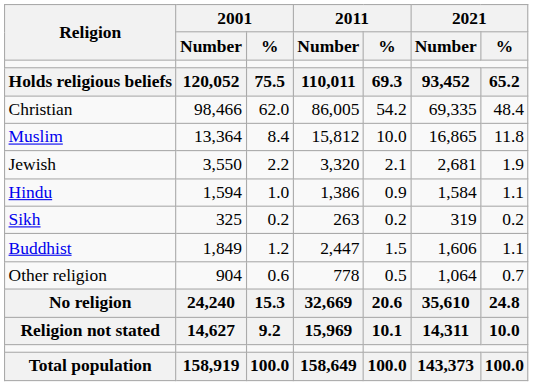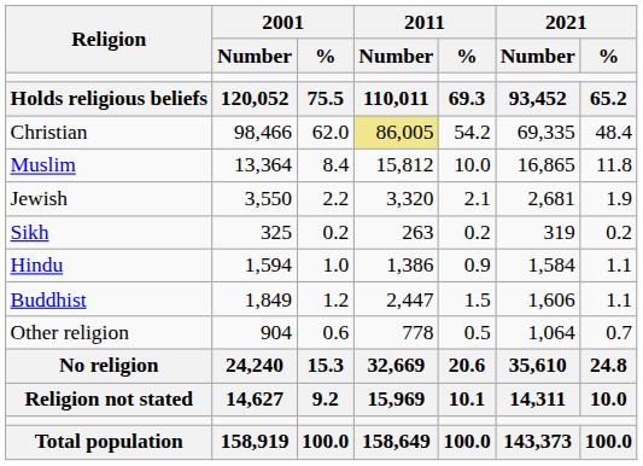 <table class="wikitable sortable mw-collapsible mw-collapsed">
 <tr>
 <th rowspan="2">Religion</th>
 <th colspan="2">2001</th>
 <th colspan="2">2011</th>
 <th colspan="2">2021</th>
 </tr>
 <tr>
 <th>Number</th>
 <th>%</th>
 <th>Number</th>
 <th>%</th>
 <th>Number</th>
 <th>%</th>
 </tr>
 <tr>
 <td></td>
 <td></td>
 <td></td>
 <td></td>
 <td></td>
 </tr>
 <tr>
 <th>Holds religious beliefs</th>
 <th>120,052</th>
 <th>75.5</th>
 <th>110,011</th>
 <th>69.3</th>
 <th>93,452</th>
 <th>65.2</th>
 </tr>
 <tr>
 <td>Christian</td>
 <td align="right">98,466</td>
 <td align="right">62.0</td>
-<td align="right">86,005</td>
+<td align="right" style="background: khaki;">86,005</td>
 <td align="right">54.2</td>
 <td align="right">69,335</td>
 <td align="right">48.4</td>
 </tr>
 <tr>
 <td><a href='#'>Muslim</a></td>
 <td align="right">13,364</td>
 <td align="right">8.4</td>
 <td align="right">15,812</td>
 <td align="right">10.0</td>
 <td align="right">16,865</td>
 <td align="right">11.8</td>
 </tr>
 <tr>
 <td>Jewish</td>
 <td align="right">3,550</td>
 <td align="right">2.2</td>
 <td align="right">3,320</td>
 <td align="right">2.1</td>
 <td align="right">2,681</td>
 <td align="right">1.9</td>
 </tr>
 <tr>
+<td><a href='#'>Sikh</a></td>
+<td align="right">325</td>
+<td align="right">0.2</td>
+<td align="right">263</td>
+<td align="right">0.2</td>
+<td align="right">319</td>
+<td align="right">0.2</td>
+</tr>
+<tr>
 <td><a href='#'>Hindu</a></td>
 <td align="right">1,594</td>
 <td align="right">1.0</td>
 <td align="right">1,386</td>
 <td align="right">0.9</td>
 <td align="right">1,584</td>
 <td align="right">1.1</td>
-</tr>
-<tr>
-<td><a href='#'>Sikh</a></td>
-<td align="right">325</td>
-<td align="right">0.2</td>
-<td align="right">263</td>
-<td align="right">0.2</td>
-<td align="right">319</td>
-<td align="right">0.2</td>
 </tr>
 <tr>
 <td><a href='#'>Buddhist</a></td>
 <td align="right">1,849</td>
 <td align="right">1.2</td>
 <td align="right">2,447</td>
 <td align="right">1.5</td>
 <td align="right">1,606</td>
 <td align="right">1.1</td>
 </tr>
 <tr>
 <td>Other religion</td>
 <td align="right">904</td>
 <td align="right">0.6</td>
 <td align="right">778</td>
 <td align="right">0.5</td>
 <td align="right">1,064</td>
 <td align="right">0.7</td>
 </tr>
 <tr>
 <th>No religion</th>
 <th align="right">24,240</th>
 <th align="right">15.3</th>
 <th align="right">32,669</th>
 <th align="right">20.6</th>
 <th align="right">35,610</th>
 <th align="right">24.8</th>
 </tr>
 <tr>
 <th>Religion not stated</th>
 <th align="right">14,627</th>
 <th align="right">9.2</th>
 <th align="right">15,969</th>
 <th align="right">10.1</th>
 <th align="right">14,311</th>
 <th align="right">10.0</th>
 </tr>
 <tr>
 <td></td>
 <td></td>
 <td></td>
 <td></td>
 <td></td>
 </tr>
 <tr>
 <th>Total population</th>
 <th align="right">158,919</th>
 <th align="right">100.0</th>
 <th align="right">158,649</th>
 <th align="right">100.0</th>
 <th align="right">143,373</th>
 <th align="right">100.0</th>
 </tr>
 </table>
